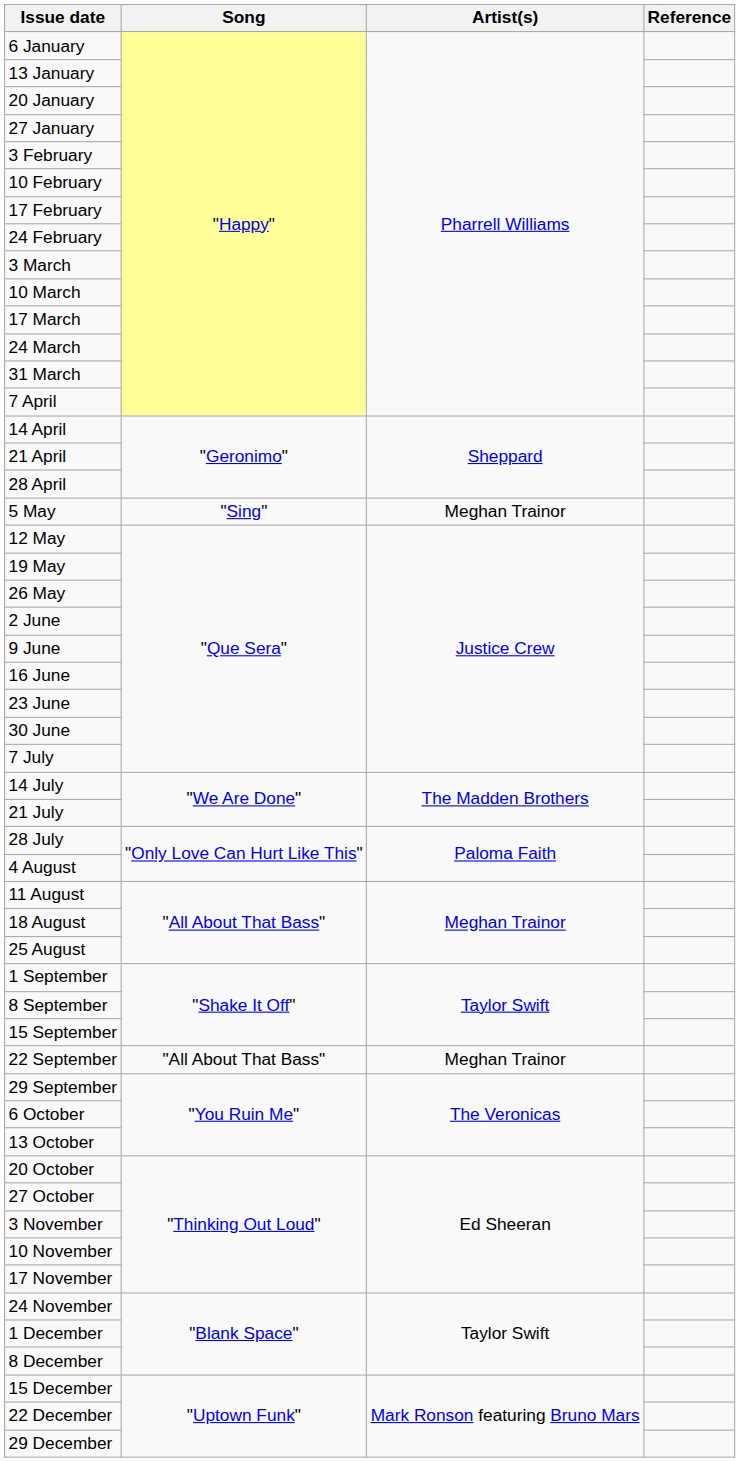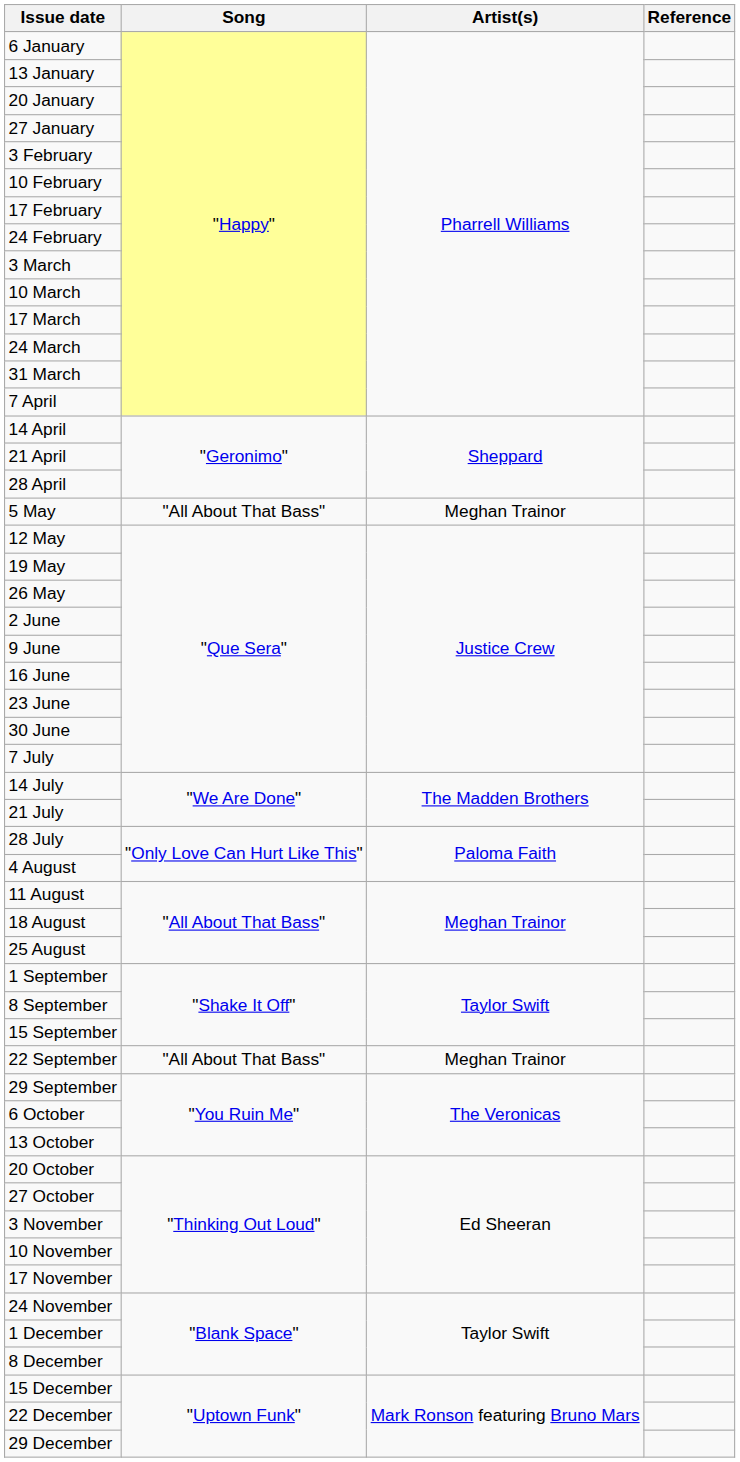 <table class="wikitable">
 <tr>
 <th>Issue date</th>
 <th>Song</th>
 <th>Artist(s)</th>
 <th>Reference</th>
 </tr>
 <tr>
 <td align="left">6 January</td>
 <td bgcolor=#FFFF99 align="center" rowspan="14">"<a href='#'>Happy</a>"</td>
 <td align="center" rowspan="14"><a href='#'>Pharrell Williams</a></td>
 <td align="center"></td>
 </tr>
 <tr>
 <td align="left">13 January</td>
 <td align="center"></td>
 </tr>
 <tr>
 <td align="left">20 January</td>
 <td align="center"></td>
 </tr>
 <tr>
 <td align="left">27 January</td>
 <td align="center"></td>
 </tr>
 <tr>
 <td align="left">3 February</td>
 <td align="center"></td>
 </tr>
 <tr>
 <td align="left">10 February</td>
 <td align="center"></td>
 </tr>
 <tr>
 <td align="left">17 February</td>
 <td align="center"></td>
 </tr>
 <tr>
 <td align="left">24 February</td>
 <td align="center"></td>
 </tr>
 <tr>
 <td align="left">3 March</td>
 <td align="center"></td>
 </tr>
 <tr>
 <td align="left">10 March</td>
 <td align="center"></td>
 </tr>
 <tr>
 <td align="left">17 March</td>
 <td align="center"></td>
 </tr>
 <tr>
 <td align="left">24 March</td>
 <td align="center"></td>
 </tr>
 <tr>
 <td align="left">31 March</td>
 <td align="center"></td>
 </tr>
 <tr>
 <td align="left">7 April</td>
 <td align="center"></td>
 </tr>
 <tr>
 <td align="left">14 April</td>
 <td align="center" rowspan="3">"<a href='#'>Geronimo</a>"</td>
 <td align="center" rowspan="3"><a href='#'>Sheppard</a></td>
 <td align="center"></td>
 </tr>
 <tr>
 <td align="left">21 April</td>
 <td align="center"></td>
 </tr>
 <tr>
 <td align="left">28 April</td>
 <td align="center"></td>
 </tr>
 <tr>
 <td align="left">5 May</td>
-<td align="center">"<a href='#'>Sing</a>"</td>
+<td align="center">"All About That Bass"</td>
 <td align="center">Meghan Trainor</td>
 <td align="center"></td>
 </tr>
 <tr>
 <td align="left">12 May</td>
 <td align="center" rowspan="9">"<a href='#'>Que Sera</a>"</td>
 <td align="center" rowspan="9"><a href='#'>Justice Crew</a></td>
 <td align="center"></td>
 </tr>
 <tr>
 <td align="left">19 May</td>
 <td align="center"></td>
 </tr>
 <tr>
 <td align="left">26 May</td>
 <td align="center"></td>
 </tr>
 <tr>
 <td align="left">2 June</td>
 <td align="center"></td>
 </tr>
 <tr>
 <td align="left">9 June</td>
 <td align="center"></td>
 </tr>
 <tr>
 <td align="left">16 June</td>
 <td align="center"></td>
 </tr>
 <tr>
 <td align="left">23 June</td>
 <td align="center"></td>
 </tr>
 <tr>
 <td align="left">30 June</td>
 <td align="center"></td>
 </tr>
 <tr>
 <td align="left">7 July</td>
 <td align="center"></td>
 </tr>
 <tr>
 <td align="left">14 July</td>
 <td align="center" rowspan="2">"<a href='#'>We Are Done</a>"</td>
 <td align="center" rowspan="2"><a href='#'>The Madden Brothers</a></td>
 <td align="center"></td>
 </tr>
 <tr>
 <td align="left">21 July</td>
 <td align="center"></td>
 </tr>
 <tr>
 <td align="left">28 July</td>
 <td align="center" rowspan="2">"<a href='#'>Only Love Can Hurt Like This</a>"</td>
 <td align="center" rowspan="2"><a href='#'>Paloma Faith</a></td>
 <td align="center"></td>
 </tr>
 <tr>
 <td align="left">4 August</td>
 <td align="center"></td>
 </tr>
 <tr>
 <td align="left">11 August</td>
 <td align="center" rowspan="3">"<a href='#'>All About That Bass</a>"</td>
 <td align="center" rowspan="3"><a href='#'>Meghan Trainor</a></td>
 <td align="center"></td>
 </tr>
 <tr>
 <td align="left">18 August</td>
 <td align="center"></td>
 </tr>
 <tr>
 <td align="left">25 August</td>
 <td align="center"></td>
 </tr>
 <tr>
 <td align="left">1 September</td>
 <td align="center" rowspan="3">"<a href='#'>Shake It Off</a>"</td>
 <td align="center" rowspan="3"><a href='#'>Taylor Swift</a></td>
 <td align="center"></td>
 </tr>
 <tr>
 <td align="left">8 September</td>
 <td align="center"></td>
 </tr>
 <tr>
 <td align="left">15 September</td>
 <td align="center"></td>
 </tr>
 <tr>
 <td align="left">22 September</td>
 <td align="center">"All About That Bass"</td>
 <td align="center">Meghan Trainor</td>
 <td align="center"></td>
 </tr>
 <tr>
 <td align="left">29 September</td>
 <td align="center" rowspan="3">"<a href='#'>You Ruin Me</a>"</td>
 <td align="center" rowspan="3"><a href='#'>The Veronicas</a></td>
 <td align="center"></td>
 </tr>
 <tr>
 <td align="left">6 October</td>
 <td align="center"></td>
 </tr>
 <tr>
 <td align="left">13 October</td>
 <td align="center"></td>
 </tr>
 <tr>
 <td align="left">20 October</td>
 <td align="center" rowspan="5">"<a href='#'>Thinking Out Loud</a>"</td>
 <td align="center" rowspan="5">Ed Sheeran</td>
 <td align="center"></td>
 </tr>
 <tr>
 <td align="left">27 October</td>
 <td align="center"></td>
 </tr>
 <tr>
 <td align="left">3 November</td>
 <td align="center"></td>
 </tr>
 <tr>
 <td align="left">10 November</td>
 <td align="center"></td>
 </tr>
 <tr>
 <td align="left">17 November</td>
 <td align="center"></td>
 </tr>
 <tr>
 <td align="left">24 November</td>
 <td align="center" rowspan="3">"<a href='#'>Blank Space</a>"</td>
 <td align="center" rowspan="3">Taylor Swift</td>
 <td align="center"></td>
 </tr>
 <tr>
 <td align="left">1 December</td>
 <td align="center"></td>
 </tr>
 <tr>
 <td align="left">8 December</td>
 <td align="center"></td>
 </tr>
 <tr>
 <td align="left">15 December</td>
 <td align="center" rowspan="3">"<a href='#'>Uptown Funk</a>"</td>
 <td align="center" rowspan="3"><a href='#'>Mark Ronson</a> featuring <a href='#'>Bruno Mars</a></td>
 <td align="center"></td>
 </tr>
 <tr>
 <td align="left">22 December</td>
 <td align="center"></td>
 </tr>
 <tr>
 <td align="left">29 December</td>
 <td align="center"></td>
 </tr>
 </table>
